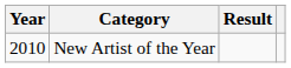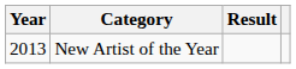 <table class="wikitable">
 <tr>
 <th>Year</th>
 <th>Category</th>
 <th>Result</th>
 <th></th>
 </tr>
 <tr>
-<td>2010</td>
+<td>2013</td>
 <td>New Artist of the Year</td>
 <td></td>
 <td></td>
 </tr>
 </table>
